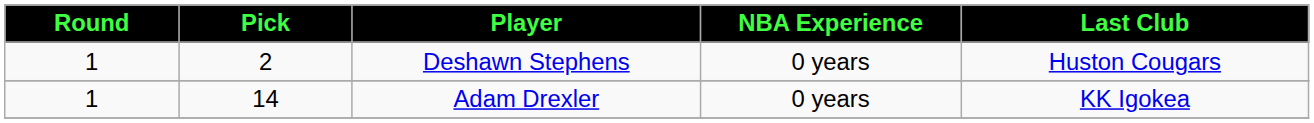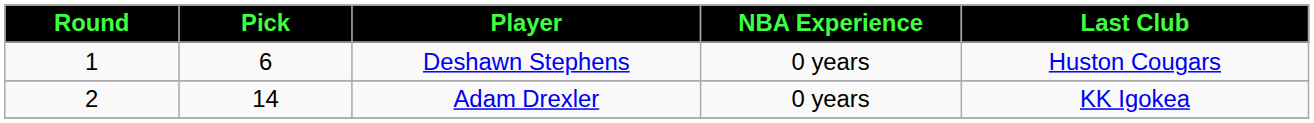 <table class="wikitable sortable sortable">
 <tr>
 </tr>
 <tr style="text-align: center">
 <th style="background:#000000; color:#3FFE41; width:10%;">Round</th>
 <th style="background:#000000; color:#3FFE41; width:10%;">Pick</th>
 <th style="background:#000000; color:#3FFE41; width:20%;">Player</th>
 <th style="background:#000000; color:#3FFE41; width:15%;">NBA Experience</th>
 <th style="background:#000000; color:#3FFE41; width:20%;">Last Club</th>
 </tr>
 <tr style="text-align: center">
 <td>1</td>
-<td>2</td>
+<td>6</td>
 <td><a href='#'>Deshawn Stephens</a></td>
 <td>0 years</td>
 <td> <a href='#'>Huston Cougars</a></td>
 </tr>
 <tr>
 </tr>
 <tr style="text-align: center">
-<td>1</td>
+<td>2</td>
 <td>14</td>
 <td><a href='#'>Adam Drexler</a></td>
 <td>0 years</td>
 <td> <a href='#'>KK Igokea</a></td>
 </tr>
 <tr>
 </tr>
 </table>
